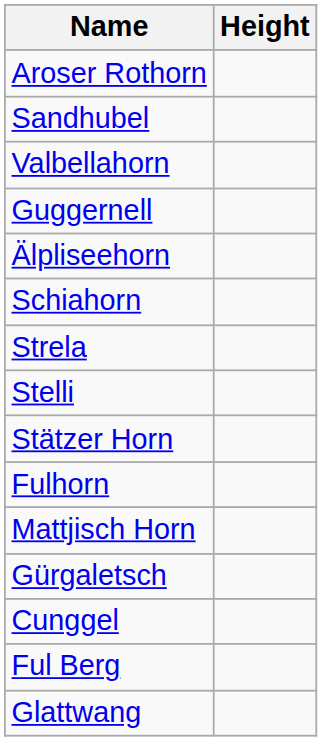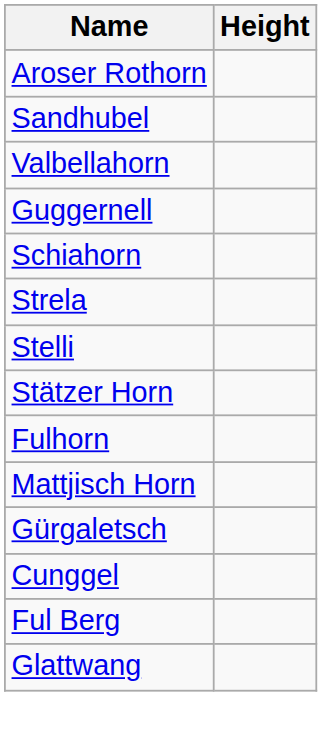 <table class="wikitable sortable">
 <tr>
 <th align=left>Name</th>
 <th align=left>Height</th>
 </tr>
 <tr>
 <td><a href='#'>Aroser Rothorn</a></td>
 <td></td>
 </tr>
 <tr>
 <td><a href='#'>Sandhubel</a></td>
 <td></td>
 </tr>
 <tr>
 <td><a href='#'>Valbellahorn</a></td>
 <td></td>
 </tr>
 <tr>
 <td><a href='#'>Guggernell</a></td>
-<td></td>
-</tr>
-<tr>
-<td><a href='#'>Älpliseehorn</a></td>
 <td></td>
 </tr>
 <tr>
 <td><a href='#'>Schiahorn</a></td>
 <td></td>
 </tr>
 <tr>
 <td><a href='#'>Strela</a></td>
 <td></td>
 </tr>
 <tr>
 <td><a href='#'>Stelli</a></td>
 <td></td>
 </tr>
 <tr>
 <td><a href='#'>Stätzer Horn</a></td>
 <td></td>
 </tr>
 <tr>
 <td><a href='#'>Fulhorn</a></td>
 <td></td>
 </tr>
 <tr>
 <td><a href='#'>Mattjisch Horn</a></td>
 <td></td>
 </tr>
 <tr>
 <td><a href='#'>Gürgaletsch</a></td>
 <td></td>
 </tr>
 <tr>
 <td><a href='#'>Cunggel</a></td>
 <td></td>
 </tr>
 <tr>
 <td><a href='#'>Ful Berg</a></td>
 <td></td>
 </tr>
 <tr>
 <td><a href='#'>Glattwang</a></td>
 <td></td>
 </tr>
 </table>
